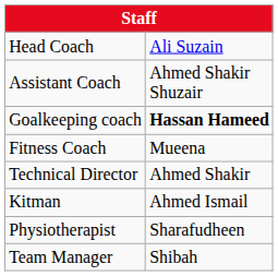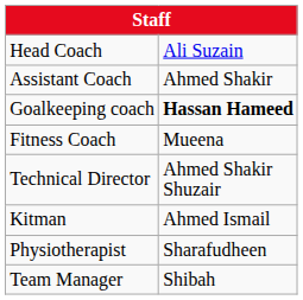 <table class="wikitable">
 <tr>
 <th style="color:#FFFFFF;background:#E60A1E" colspan="2">Staff</th>
 </tr>
 <tr>
 <td>Head Coach</td>
 <td> <a href='#'>Ali Suzain</a></td>
 </tr>
 <tr>
 <td>Assistant Coach</td>
-<td> Ahmed Shakir <br>  Shuzair</td>
+<td> Ahmed Shakir</td>
 </tr>
 <tr>
 <td>Goalkeeping coach</td>
 <td><strong> Hassan Hameed</strong></td>
 </tr>
 <tr>
 <td>Fitness Coach</td>
 <td> Mueena</td>
 </tr>
 <tr>
 <td>Technical Director</td>
-<td> Ahmed Shakir</td>
+<td> Ahmed Shakir <br>  Shuzair</td>
 </tr>
 <tr>
 <td>Kitman</td>
 <td> Ahmed Ismail</td>
 </tr>
 <tr>
 <td>Physiotherapist</td>
 <td> Sharafudheen</td>
 </tr>
 <tr>
 <td>Team Manager</td>
 <td> Shibah</td>
 </tr>
 </table>
